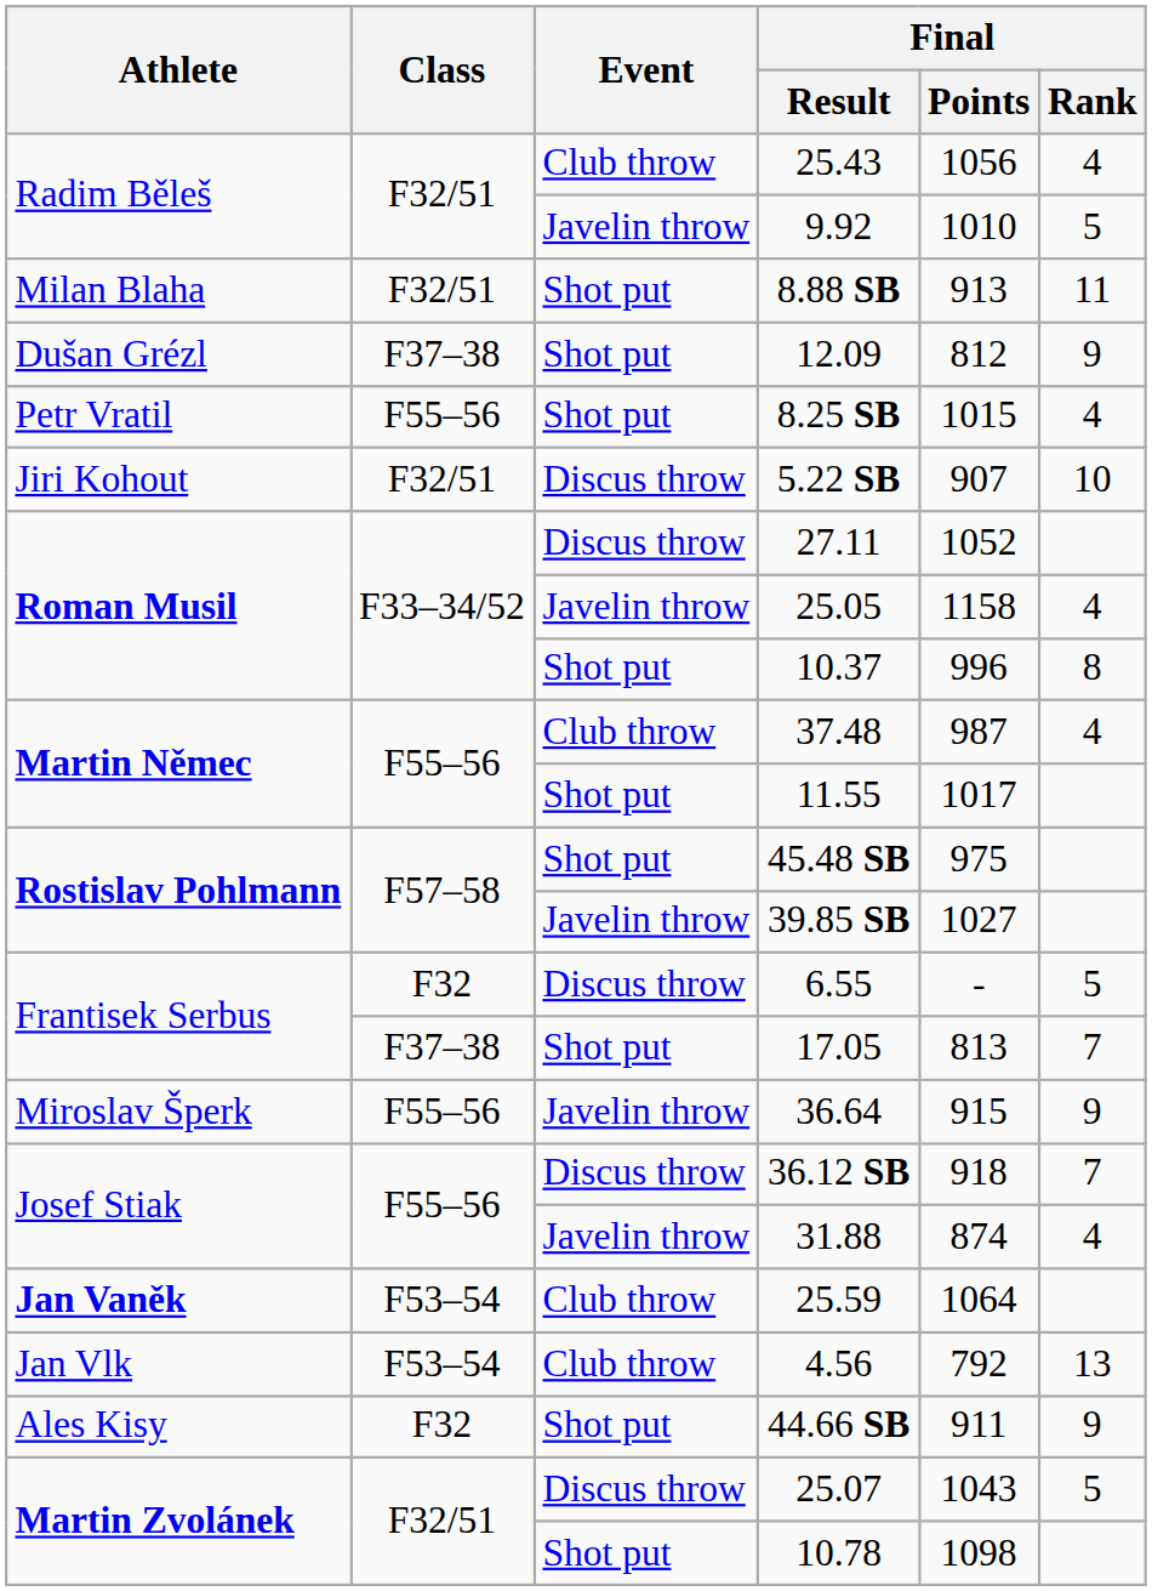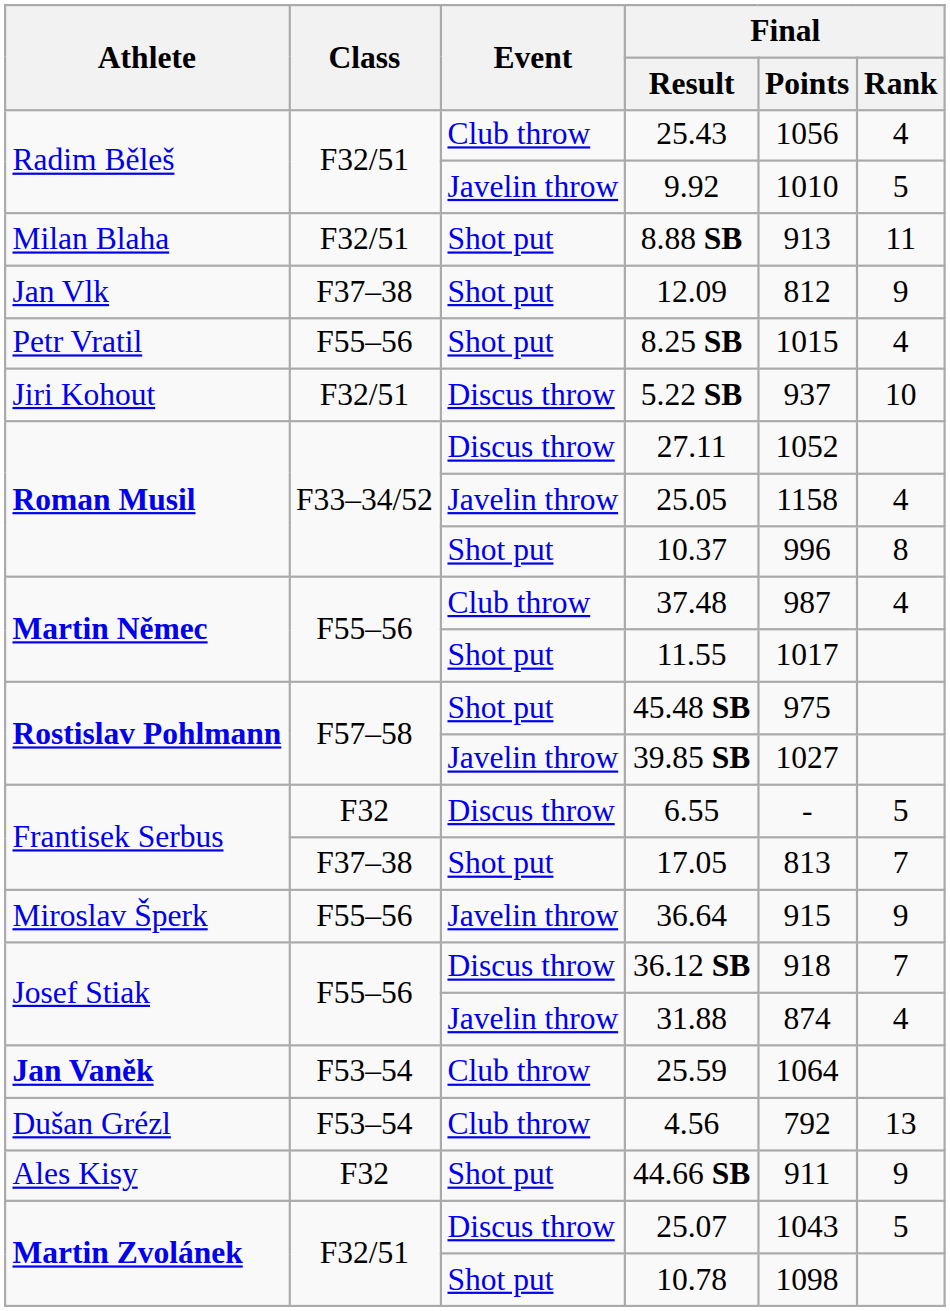 <table class=wikitable style="font-size:90%">
 <tr>
 <th rowspan="2">Athlete</th>
 <th rowspan="2">Class</th>
 <th rowspan="2">Event</th>
 <th colspan="3">Final</th>
 </tr>
 <tr>
 <th>Result</th>
 <th>Points</th>
 <th>Rank</th>
 </tr>
 <tr>
 <td rowspan="2"><a href='#'>Radim Běleš</a></td>
 <td rowspan="2" style="text-align:center;">F32/51</td>
 <td><a href='#'>Club throw</a></td>
 <td style="text-align:center;">25.43</td>
 <td style="text-align:center;">1056</td>
 <td style="text-align:center;">4</td>
 </tr>
 <tr>
 <td><a href='#'>Javelin throw</a></td>
 <td style="text-align:center;">9.92</td>
 <td style="text-align:center;">1010</td>
 <td style="text-align:center;">5</td>
 </tr>
 <tr>
 <td><a href='#'>Milan Blaha</a></td>
 <td style="text-align:center;">F32/51</td>
 <td><a href='#'>Shot put</a></td>
 <td style="text-align:center;">8.88 <strong>SB</strong></td>
 <td style="text-align:center;">913</td>
 <td style="text-align:center;">11</td>
 </tr>
 <tr>
-<td><a href='#'>Dušan Grézl</a></td>
+<td><a href='#'>Jan Vlk</a></td>
 <td style="text-align:center;">F37–38</td>
 <td><a href='#'>Shot put</a></td>
 <td style="text-align:center;">12.09</td>
 <td style="text-align:center;">812</td>
 <td style="text-align:center;">9</td>
 </tr>
 <tr>
 <td><a href='#'>Petr Vratil</a></td>
 <td style="text-align:center;">F55–56</td>
 <td><a href='#'>Shot put</a></td>
 <td style="text-align:center;">8.25 <strong>SB</strong></td>
 <td style="text-align:center;">1015</td>
 <td style="text-align:center;">4</td>
 </tr>
 <tr>
 <td><a href='#'>Jiri Kohout</a></td>
 <td style="text-align:center;">F32/51</td>
 <td><a href='#'>Discus throw</a></td>
 <td style="text-align:center;">5.22 <strong>SB</strong></td>
-<td style="text-align:center;">907</td>
+<td style="text-align:center;">937</td>
 <td style="text-align:center;">10</td>
 </tr>
 <tr>
 <td rowspan="3"><strong><a href='#'>Roman Musil</a></strong></td>
 <td rowspan="3" style="text-align:center;">F33–34/52</td>
 <td><a href='#'>Discus throw</a></td>
 <td style="text-align:center;">27.11</td>
 <td style="text-align:center;">1052</td>
 <td style="text-align:center;"></td>
 </tr>
 <tr>
 <td><a href='#'>Javelin throw</a></td>
 <td style="text-align:center;">25.05</td>
 <td style="text-align:center;">1158</td>
 <td style="text-align:center;">4</td>
 </tr>
 <tr>
 <td><a href='#'>Shot put</a></td>
 <td style="text-align:center;">10.37</td>
 <td style="text-align:center;">996</td>
 <td style="text-align:center;">8</td>
 </tr>
 <tr>
 <td rowspan="2"><strong><a href='#'>Martin Němec</a></strong></td>
 <td rowspan="2" style="text-align:center;">F55–56</td>
 <td><a href='#'>Club throw</a></td>
 <td style="text-align:center;">37.48</td>
 <td style="text-align:center;">987</td>
 <td style="text-align:center;">4</td>
 </tr>
 <tr>
 <td><a href='#'>Shot put</a></td>
 <td style="text-align:center;">11.55</td>
 <td style="text-align:center;">1017</td>
 <td style="text-align:center;"></td>
 </tr>
 <tr>
 <td rowspan="2"><strong><a href='#'>Rostislav Pohlmann</a></strong></td>
 <td rowspan="2" style="text-align:center;">F57–58</td>
 <td><a href='#'>Shot put</a></td>
 <td style="text-align:center;">45.48 <strong>SB</strong></td>
 <td style="text-align:center;">975</td>
 <td style="text-align:center;"></td>
 </tr>
 <tr>
 <td><a href='#'>Javelin throw</a></td>
 <td style="text-align:center;">39.85 <strong>SB</strong></td>
 <td style="text-align:center;">1027</td>
 <td style="text-align:center;"></td>
 </tr>
 <tr>
 <td rowspan="2"><a href='#'>Frantisek Serbus</a></td>
 <td style="text-align:center;">F32</td>
 <td><a href='#'>Discus throw</a></td>
 <td style="text-align:center;">6.55</td>
 <td style="text-align:center;">-</td>
 <td style="text-align:center;">5</td>
 </tr>
 <tr>
 <td style="text-align:center;">F37–38</td>
 <td><a href='#'>Shot put</a></td>
 <td style="text-align:center;">17.05</td>
 <td style="text-align:center;">813</td>
 <td style="text-align:center;">7</td>
 </tr>
 <tr>
 <td><a href='#'>Miroslav Šperk</a></td>
 <td style="text-align:center;">F55–56</td>
 <td><a href='#'>Javelin throw</a></td>
 <td style="text-align:center;">36.64</td>
 <td style="text-align:center;">915</td>
 <td style="text-align:center;">9</td>
 </tr>
 <tr>
 <td rowspan="2"><a href='#'>Josef Stiak</a></td>
 <td rowspan="2" style="text-align:center;">F55–56</td>
 <td><a href='#'>Discus throw</a></td>
 <td style="text-align:center;">36.12 <strong>SB</strong></td>
 <td style="text-align:center;">918</td>
 <td style="text-align:center;">7</td>
 </tr>
 <tr>
 <td><a href='#'>Javelin throw</a></td>
 <td style="text-align:center;">31.88</td>
 <td style="text-align:center;">874</td>
 <td style="text-align:center;">4</td>
 </tr>
 <tr>
 <td><strong><a href='#'>Jan Vaněk</a></strong></td>
 <td style="text-align:center;">F53–54</td>
 <td><a href='#'>Club throw</a></td>
 <td style="text-align:center;">25.59</td>
 <td style="text-align:center;">1064</td>
 <td style="text-align:center;"></td>
 </tr>
 <tr>
-<td><a href='#'>Jan Vlk</a></td>
+<td><a href='#'>Dušan Grézl</a></td>
 <td style="text-align:center;">F53–54</td>
 <td><a href='#'>Club throw</a></td>
 <td style="text-align:center;">4.56</td>
 <td style="text-align:center;">792</td>
 <td style="text-align:center;">13</td>
 </tr>
 <tr>
 <td><a href='#'>Ales Kisy</a></td>
 <td style="text-align:center;">F32</td>
 <td><a href='#'>Shot put</a></td>
 <td style="text-align:center;">44.66 <strong>SB</strong></td>
 <td style="text-align:center;">911</td>
 <td style="text-align:center;">9</td>
 </tr>
 <tr>
 <td rowspan="2"><strong><a href='#'>Martin Zvolánek</a></strong></td>
 <td rowspan="2" style="text-align:center;">F32/51</td>
 <td><a href='#'>Discus throw</a></td>
 <td style="text-align:center;">25.07</td>
 <td style="text-align:center;">1043</td>
 <td style="text-align:center;">5</td>
 </tr>
 <tr>
 <td><a href='#'>Shot put</a></td>
 <td style="text-align:center;">10.78</td>
 <td style="text-align:center;">1098</td>
 <td style="text-align:center;"></td>
 </tr>
 </table>
